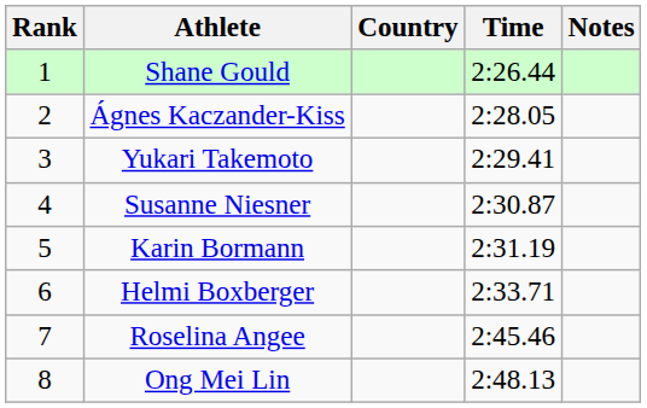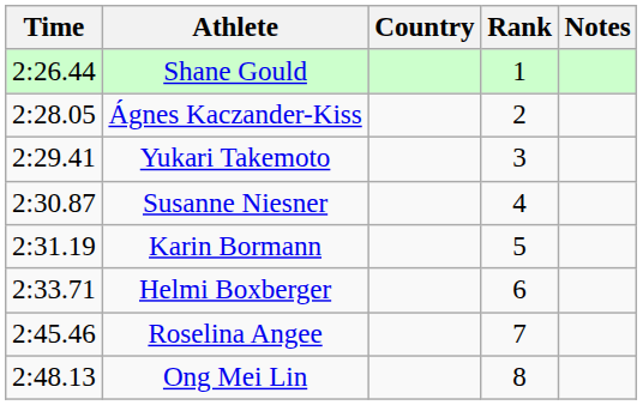 <table class="wikitable sortable" style="text-align:center">
 <tr>
-<th>Rank</th>
+<th>Time</th>
 <th>Athlete</th>
 <th>Country</th>
-<th>Time</th>
+<th>Rank</th>
 <th>Notes</th>
 </tr>
 <tr bgcolor=ccffcc>
-<td>1</td>
+<td>2:26.44</td>
 <td><a href='#'>Shane Gould</a></td>
 <td align=left></td>
-<td>2:26.44</td>
+<td>1</td>
 <td></td>
 </tr>
 <tr>
-<td>2</td>
+<td>2:28.05</td>
 <td><a href='#'>Ágnes Kaczander-Kiss</a></td>
 <td align=left></td>
-<td>2:28.05</td>
+<td>2</td>
 <td></td>
 </tr>
 <tr>
-<td>3</td>
+<td>2:29.41</td>
 <td><a href='#'>Yukari Takemoto</a></td>
 <td align=left></td>
-<td>2:29.41</td>
+<td>3</td>
 <td></td>
 </tr>
 <tr>
-<td>4</td>
+<td>2:30.87</td>
 <td><a href='#'>Susanne Niesner</a></td>
 <td align=left></td>
-<td>2:30.87</td>
+<td>4</td>
 <td></td>
 </tr>
 <tr>
-<td>5</td>
+<td>2:31.19</td>
 <td><a href='#'>Karin Bormann</a></td>
 <td align=left></td>
-<td>2:31.19</td>
+<td>5</td>
 <td></td>
 </tr>
 <tr>
-<td>6</td>
+<td>2:33.71</td>
 <td><a href='#'>Helmi Boxberger</a></td>
 <td align=left></td>
-<td>2:33.71</td>
+<td>6</td>
 <td></td>
 </tr>
 <tr>
-<td>7</td>
+<td>2:45.46</td>
 <td><a href='#'>Roselina Angee</a></td>
 <td align=left></td>
-<td>2:45.46</td>
+<td>7</td>
 <td></td>
 </tr>
 <tr>
-<td>8</td>
+<td>2:48.13</td>
 <td><a href='#'>Ong Mei Lin</a></td>
 <td align=left></td>
-<td>2:48.13</td>
+<td>8</td>
 <td></td>
 </tr>
 </table>
